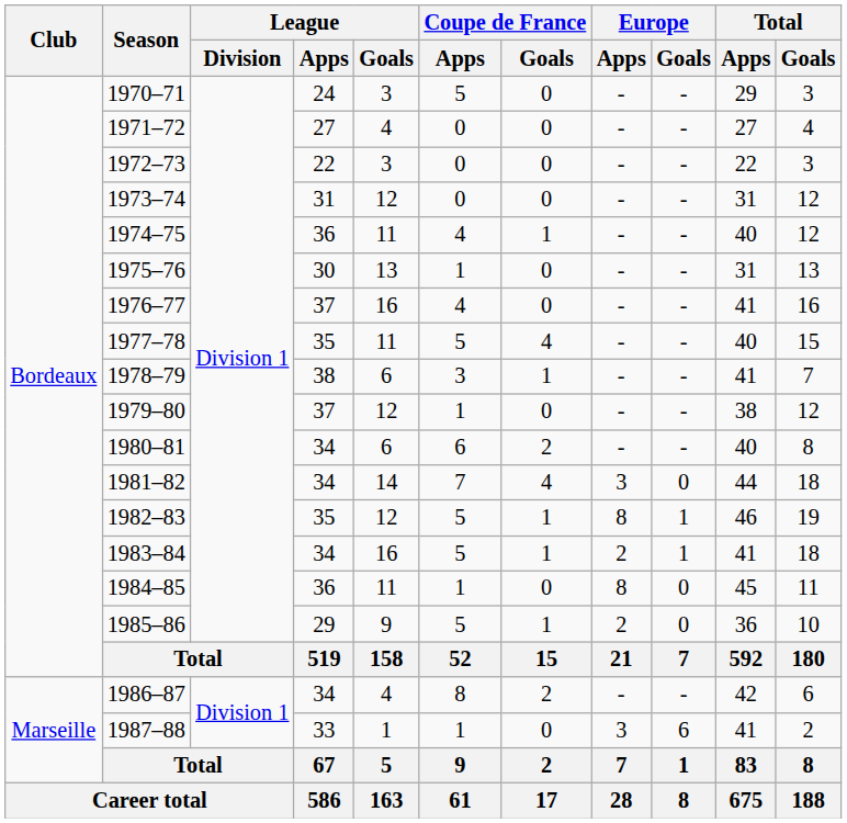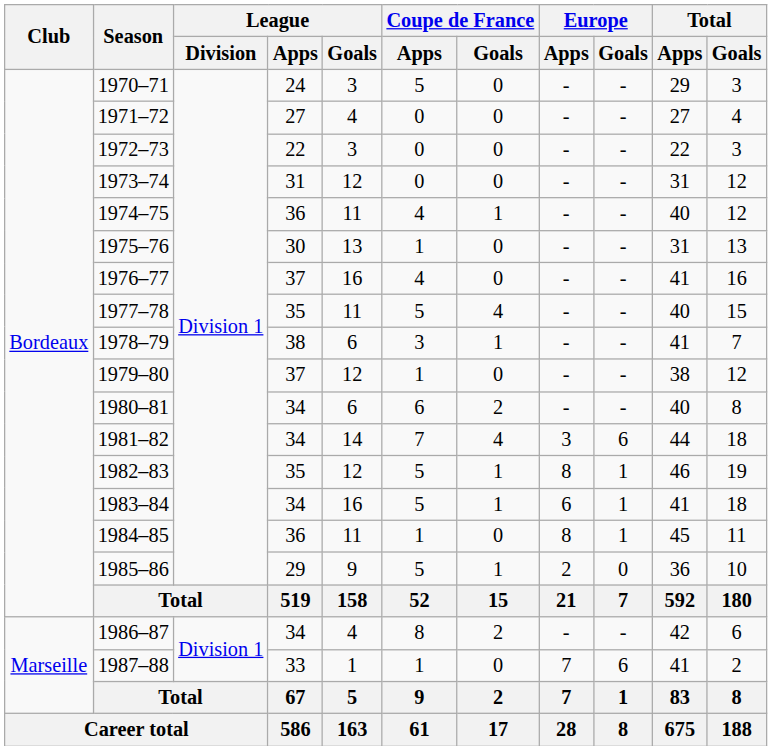 <table class="wikitable" style="text-align: center;">
 <tr>
 <th rowspan="2">Club</th>
 <th rowspan="2">Season</th>
 <th colspan="3">League</th>
 <th colspan="2"><a href='#'>Coupe de France</a></th>
 <th colspan="2"><a href='#'>Europe</a></th>
 <th colspan="2">Total</th>
 </tr>
 <tr>
 <th>Division</th>
 <th>Apps</th>
 <th>Goals</th>
 <th>Apps</th>
 <th>Goals</th>
 <th>Apps</th>
 <th>Goals</th>
 <th>Apps</th>
 <th>Goals</th>
 </tr>
 <tr>
 <td rowspan="17"><a href='#'>Bordeaux</a></td>
 <td>1970–71</td>
 <td rowspan="16"><a href='#'>Division 1</a></td>
 <td>24</td>
 <td>3</td>
 <td>5</td>
 <td>0</td>
 <td>-</td>
 <td>-</td>
 <td>29</td>
 <td>3</td>
 </tr>
 <tr>
 <td>1971–72</td>
 <td>27</td>
 <td>4</td>
 <td>0</td>
 <td>0</td>
 <td>-</td>
 <td>-</td>
 <td>27</td>
 <td>4</td>
 </tr>
 <tr>
 <td>1972–73</td>
 <td>22</td>
 <td>3</td>
 <td>0</td>
 <td>0</td>
 <td>-</td>
 <td>-</td>
 <td>22</td>
 <td>3</td>
 </tr>
 <tr>
 <td>1973–74</td>
 <td>31</td>
 <td>12</td>
 <td>0</td>
 <td>0</td>
 <td>-</td>
 <td>-</td>
 <td>31</td>
 <td>12</td>
 </tr>
 <tr>
 <td>1974–75</td>
 <td>36</td>
 <td>11</td>
 <td>4</td>
 <td>1</td>
 <td>-</td>
 <td>-</td>
 <td>40</td>
 <td>12</td>
 </tr>
 <tr>
 <td>1975–76</td>
 <td>30</td>
 <td>13</td>
 <td>1</td>
 <td>0</td>
 <td>-</td>
 <td>-</td>
 <td>31</td>
 <td>13</td>
 </tr>
 <tr>
 <td>1976–77</td>
 <td>37</td>
 <td>16</td>
 <td>4</td>
 <td>0</td>
 <td>-</td>
 <td>-</td>
 <td>41</td>
 <td>16</td>
 </tr>
 <tr>
 <td>1977–78</td>
 <td>35</td>
 <td>11</td>
 <td>5</td>
 <td>4</td>
 <td>-</td>
 <td>-</td>
 <td>40</td>
 <td>15</td>
 </tr>
 <tr>
 <td>1978–79</td>
 <td>38</td>
 <td>6</td>
 <td>3</td>
 <td>1</td>
 <td>-</td>
 <td>-</td>
 <td>41</td>
 <td>7</td>
 </tr>
 <tr>
 <td>1979–80</td>
 <td>37</td>
 <td>12</td>
 <td>1</td>
 <td>0</td>
 <td>-</td>
 <td>-</td>
 <td>38</td>
 <td>12</td>
 </tr>
 <tr>
 <td>1980–81</td>
 <td>34</td>
 <td>6</td>
 <td>6</td>
 <td>2</td>
 <td>-</td>
 <td>-</td>
 <td>40</td>
 <td>8</td>
 </tr>
 <tr>
 <td>1981–82</td>
 <td>34</td>
 <td>14</td>
 <td>7</td>
 <td>4</td>
 <td>3</td>
-<td>0</td>
+<td>6</td>
 <td>44</td>
 <td>18</td>
 </tr>
 <tr>
 <td>1982–83</td>
 <td>35</td>
 <td>12</td>
 <td>5</td>
 <td>1</td>
 <td>8</td>
 <td>1</td>
 <td>46</td>
 <td>19</td>
 </tr>
 <tr>
 <td>1983–84</td>
 <td>34</td>
 <td>16</td>
 <td>5</td>
 <td>1</td>
-<td>2</td>
+<td>6</td>
 <td>1</td>
 <td>41</td>
 <td>18</td>
 </tr>
 <tr>
 <td>1984–85</td>
 <td>36</td>
 <td>11</td>
 <td>1</td>
 <td>0</td>
 <td>8</td>
-<td>0</td>
+<td>1</td>
 <td>45</td>
 <td>11</td>
 </tr>
 <tr>
 <td>1985–86</td>
 <td>29</td>
 <td>9</td>
 <td>5</td>
 <td>1</td>
 <td>2</td>
 <td>0</td>
 <td>36</td>
 <td>10</td>
 </tr>
 <tr>
 <th colspan="2">Total</th>
 <th>519</th>
 <th>158</th>
 <th>52</th>
 <th>15</th>
 <th>21</th>
 <th>7</th>
 <th>592</th>
 <th>180</th>
 </tr>
 <tr>
 <td rowspan="3"><a href='#'>Marseille</a></td>
 <td>1986–87</td>
 <td rowspan="2"><a href='#'>Division 1</a></td>
 <td>34</td>
 <td>4</td>
 <td>8</td>
 <td>2</td>
 <td>-</td>
 <td>-</td>
 <td>42</td>
 <td>6</td>
 </tr>
 <tr>
 <td>1987–88</td>
 <td>33</td>
 <td>1</td>
 <td>1</td>
 <td>0</td>
-<td>3</td>
+<td>7</td>
 <td>6</td>
 <td>41</td>
 <td>2</td>
 </tr>
 <tr>
 <th colspan="2">Total</th>
 <th>67</th>
 <th>5</th>
 <th>9</th>
 <th>2</th>
 <th>7</th>
 <th>1</th>
 <th>83</th>
 <th>8</th>
 </tr>
 <tr>
 <th colspan="3">Career total</th>
 <th>586</th>
 <th>163</th>
 <th>61</th>
 <th>17</th>
 <th>28</th>
 <th>8</th>
 <th>675</th>
 <th>188</th>
 </tr>
 </table>
